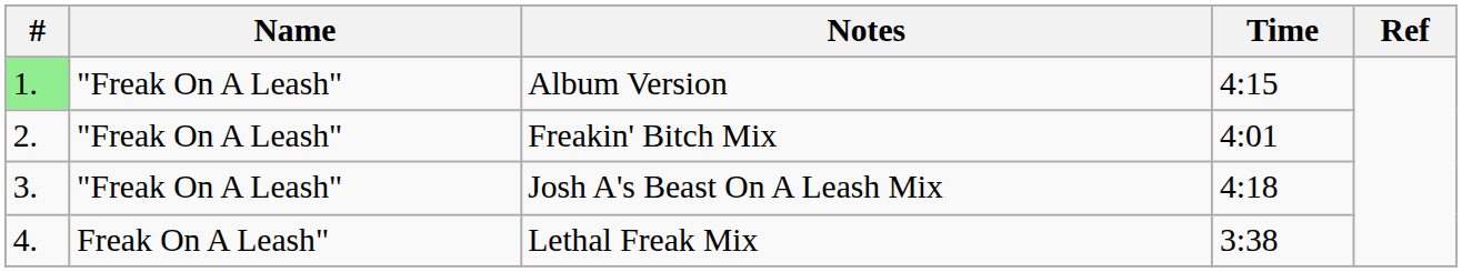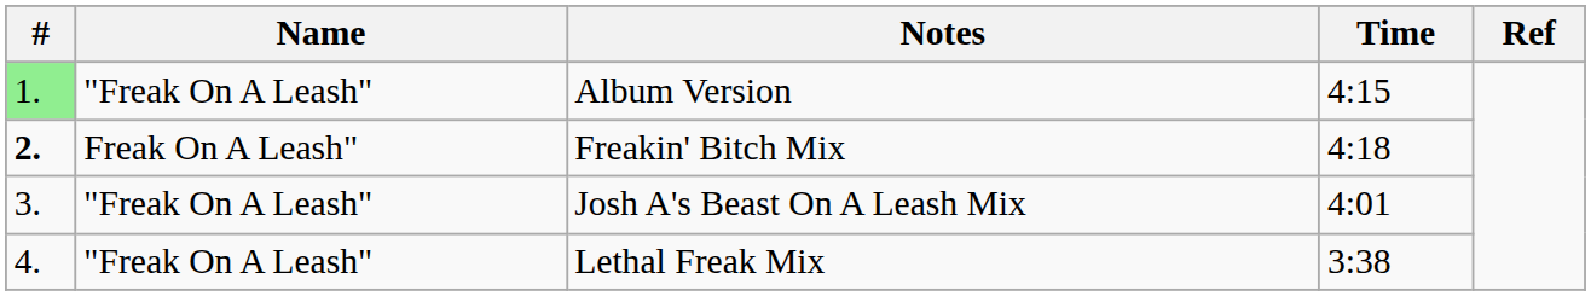 <table class="wikitable center" style="margin-top: 0; width:80%">
 <tr>
 <th align="left">#</th>
 <th align="left">Name</th>
 <th align="left">Notes</th>
 <th align="left">Time</th>
 <th align="left">Ref</th>
 </tr>
 <tr>
 <td style="background: lightgreen;">1.</td>
 <td>"Freak On A Leash"</td>
 <td>Album Version</td>
 <td>4:15</td>
 <td rowspan="4"></td>
 </tr>
 <tr>
-<td>2.</td>
-<td>"Freak On A Leash"</td>
+<td><strong>2.</strong></td>
+<td>Freak On A Leash"</td>
 <td>Freakin' Bitch Mix</td>
-<td>4:01</td>
+<td>4:18</td>
 </tr>
 <tr>
 <td>3.</td>
 <td>"Freak On A Leash"</td>
 <td>Josh A's Beast On A Leash Mix</td>
-<td>4:18</td>
+<td>4:01</td>
 </tr>
 <tr>
 <td>4.</td>
-<td>Freak On A Leash"</td>
+<td>"Freak On A Leash"</td>
 <td>Lethal Freak Mix</td>
 <td>3:38</td>
 </tr>
 </table>
